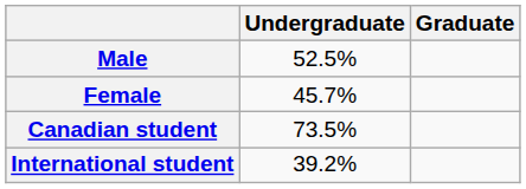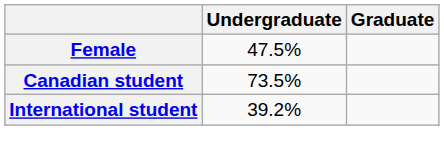 <table style="text-align:center; float:right; font-size:85%; margin-left:2em; margin:10px" class="wikitable">
 <tr>
 <th></th>
 <th>Undergraduate</th>
 <th>Graduate</th>
 </tr>
 <tr>
-<th><a href='#'>Male</a></th>
-<td>52.5%</td>
-<td></td>
-</tr>
-<tr>
 <th><a href='#'>Female</a></th>
-<td>45.7%</td>
+<td>47.5%</td>
 <td></td>
 </tr>
 <tr>
 <th><a href='#'>Canadian student</a></th>
 <td>73.5%</td>
 <td></td>
 </tr>
 <tr>
 <th><a href='#'>International student</a></th>
 <td>39.2%</td>
 <td></td>
 </tr>
 </table>
